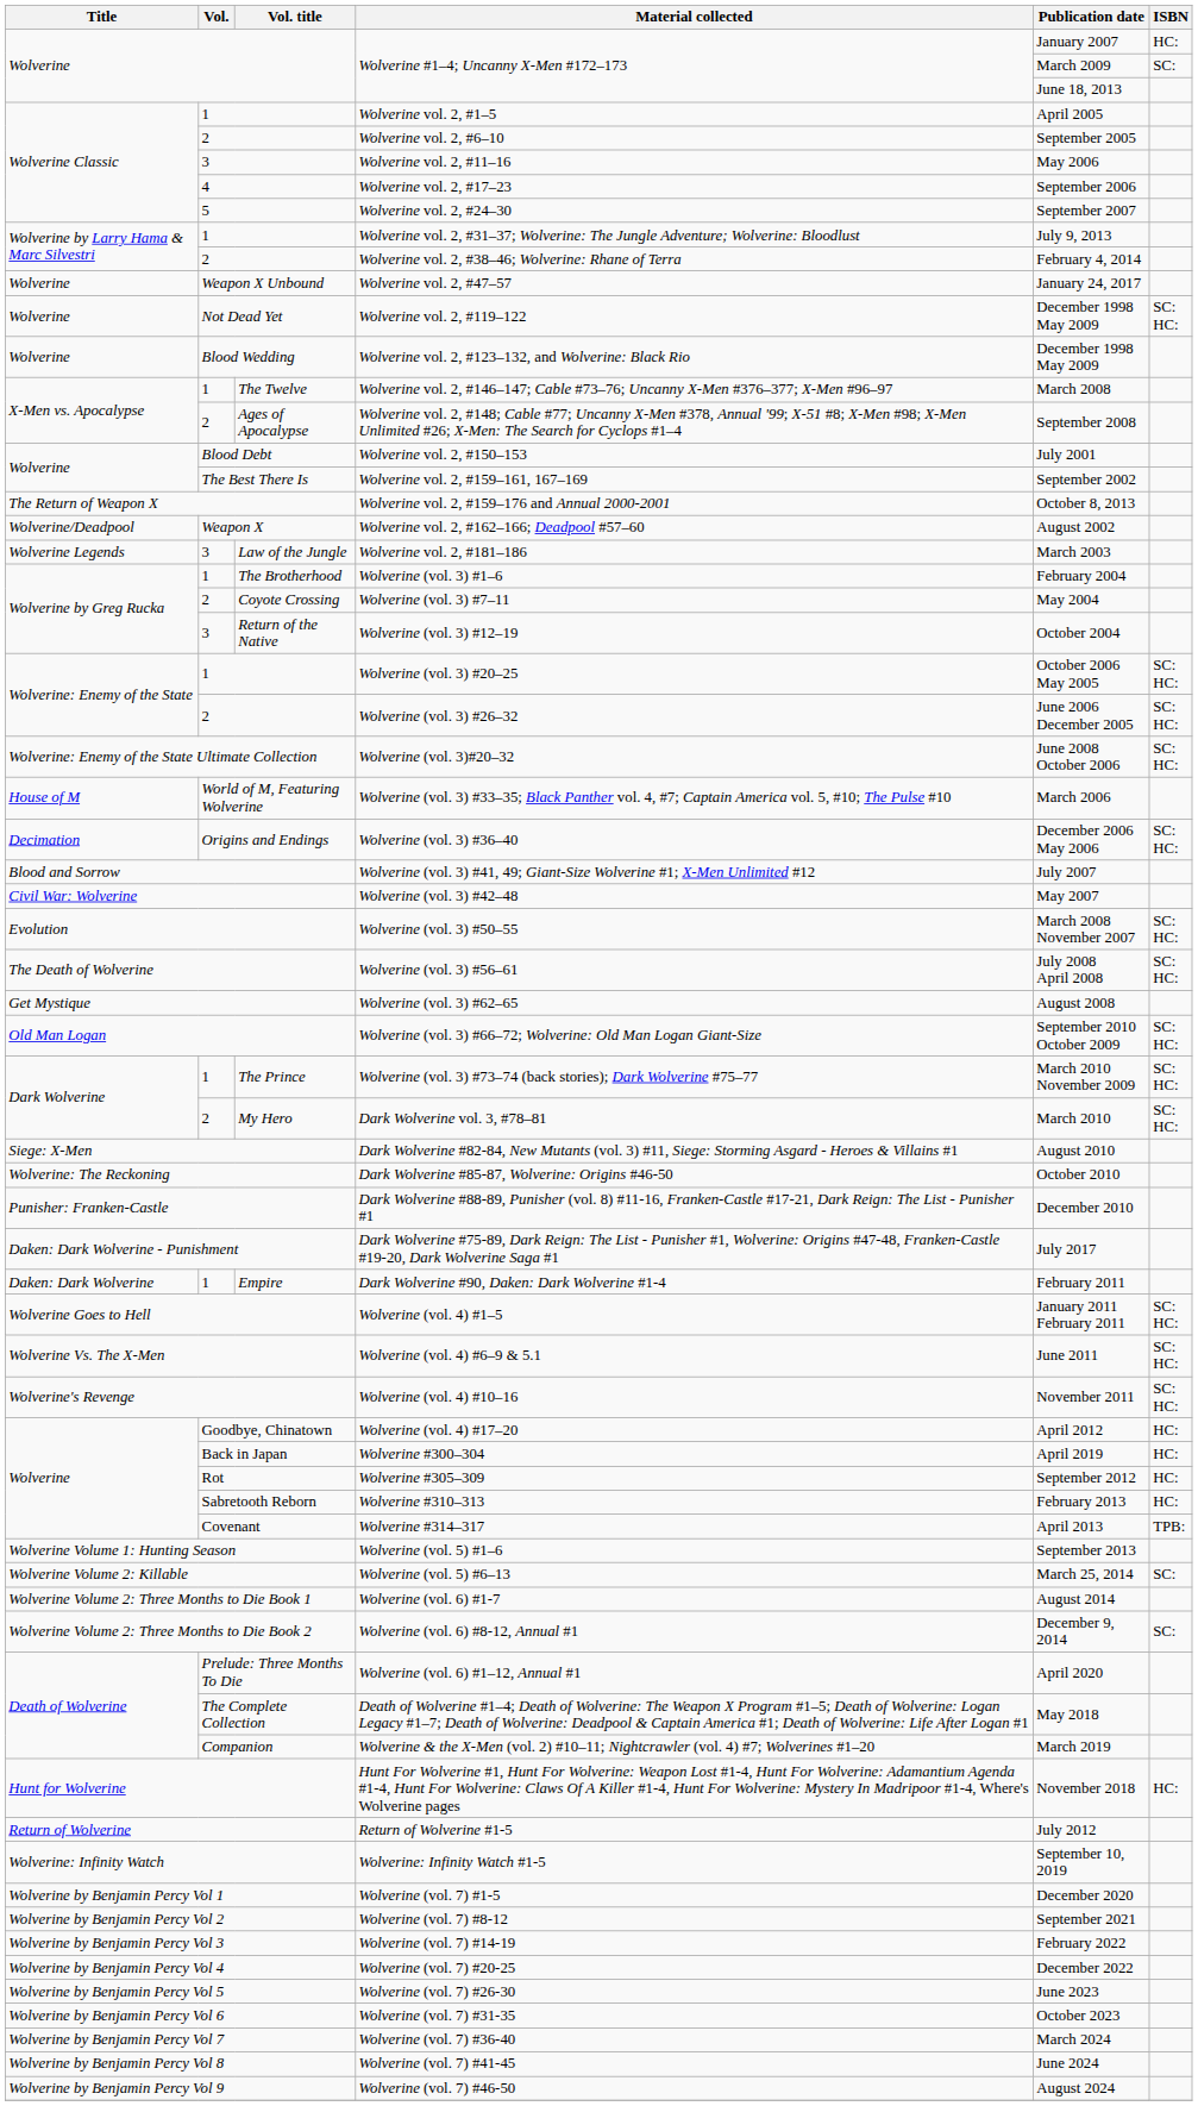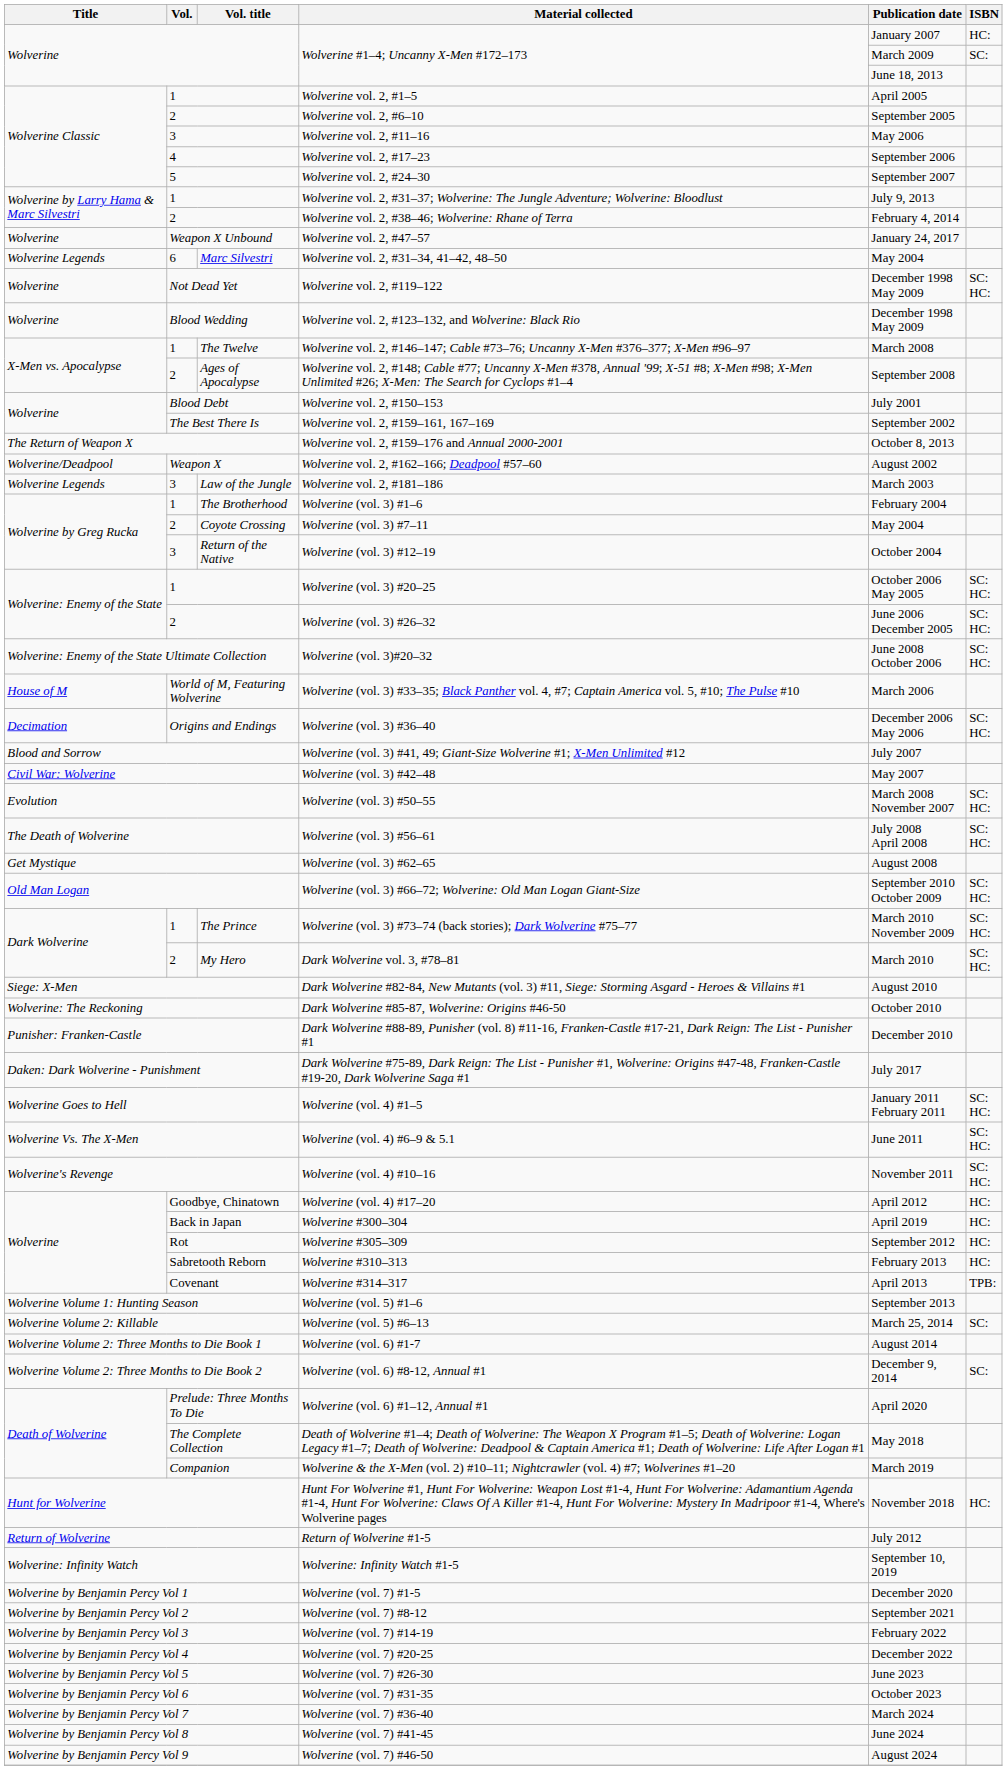 <table class="wikitable">
 <tr>
 <th>Title</th>
 <th>Vol.</th>
 <th>Vol. title</th>
 <th>Material collected</th>
 <th>Publication date</th>
 <th>ISBN</th>
 </tr>
 <tr>
 <td colspan="3" rowspan="3"><em>Wolverine</em></td>
 <td rowspan="3"><em>Wolverine</em> #1–4; <em>Uncanny X-Men</em> #172–173</td>
 <td>January 2007</td>
 <td style="white-space:nowrap">HC: </td>
 </tr>
 <tr>
 <td>March 2009</td>
 <td>SC: </td>
 </tr>
 <tr>
 <td>June 18, 2013</td>
 <td></td>
 </tr>
 <tr>
 <td rowspan="5"><em>Wolverine Classic</em></td>
 <td colspan="2">1</td>
 <td><em>Wolverine</em> vol. 2, #1–5</td>
 <td>April 2005</td>
 <td></td>
 </tr>
 <tr>
 <td colspan="2">2</td>
 <td><em>Wolverine</em> vol. 2, #6–10</td>
 <td>September 2005</td>
 <td></td>
 </tr>
 <tr>
 <td colspan="2">3</td>
 <td><em>Wolverine</em> vol. 2, #11–16</td>
 <td>May 2006</td>
 <td></td>
 </tr>
 <tr>
 <td colspan="2">4</td>
 <td><em>Wolverine</em> vol. 2, #17–23</td>
 <td>September 2006</td>
 <td></td>
 </tr>
 <tr>
 <td colspan="2">5</td>
 <td><em>Wolverine</em> vol. 2, #24–30</td>
 <td>September 2007</td>
 <td></td>
 </tr>
 <tr>
 <td rowspan="2"><em>Wolverine by <a href='#'>Larry Hama</a> & <a href='#'>Marc Silvestri</a></em></td>
 <td colspan="2">1</td>
 <td><em>Wolverine</em> vol. 2, #31–37; <em>Wolverine: The Jungle Adventure;</em> <em>Wolverine: Bloodlust</em></td>
 <td>July 9, 2013</td>
 <td></td>
 </tr>
 <tr>
 <td colspan="2">2</td>
 <td><em>Wolverine</em> vol. 2, #38–46; <em>Wolverine: Rhane of Terra</em></td>
 <td>February 4, 2014</td>
 <td></td>
 </tr>
 <tr>
 <td><em>Wolverine</em></td>
 <td colspan="2"><em>Weapon X Unbound</em></td>
 <td><em>Wolverine</em> vol. 2, #47–57</td>
 <td>January 24, 2017</td>
+<td></td>
+</tr>
+<tr>
+<td><em>Wolverine Legends</em></td>
+<td>6</td>
+<td><em><a href='#'>Marc Silvestri</a></em></td>
+<td><em>Wolverine</em> vol. 2, #31–34, 41–42, 48–50</td>
+<td>May 2004</td>
 <td></td>
 </tr>
 <tr>
 <td><em>Wolverine</em></td>
 <td colspan="2"><em>Not Dead Yet</em></td>
 <td><em>Wolverine</em> vol. 2, #119–122</td>
 <td>December 1998<br>May 2009</td>
 <td>SC: <br>HC: </td>
 </tr>
 <tr>
 <td><em>Wolverine</em></td>
 <td colspan="2"><em>Blood Wedding</em></td>
 <td><em>Wolverine</em> vol. 2, #123–132, and <em>Wolverine: Black Rio</em></td>
 <td>December 1998<br>May 2009</td>
 <td><br></td>
 </tr>
 <tr>
 <td rowspan="2"><em>X-Men vs. Apocalypse</em></td>
 <td>1</td>
 <td><em>The Twelve</em></td>
 <td><em>Wolverine</em> vol. 2, #146–147; <em>Cable</em> #73–76; <em>Uncanny X-Men</em> #376–377; <em>X-Men</em> #96–97</td>
 <td>March 2008</td>
 <td></td>
 </tr>
 <tr>
 <td>2</td>
 <td><em>Ages of Apocalypse</em></td>
 <td><em>Wolverine</em> vol. 2, #148; <em>Cable</em> #77; <em>Uncanny X-Men</em> #378, <em>Annual '99</em>; <em>X-51</em> #8; <em>X-Men</em> #98; <em>X-Men Unlimited</em> #26; <em>X-Men: The Search for Cyclops</em> #1–4</td>
 <td style="white-space:nowrap">September 2008</td>
 <td></td>
 </tr>
 <tr>
 <td rowspan="2"><em>Wolverine</em></td>
 <td colspan="2"><em>Blood Debt</em></td>
 <td><em>Wolverine</em> vol. 2, #150–153</td>
 <td>July 2001</td>
 <td></td>
 </tr>
 <tr>
 <td colspan="2"><em>The Best There Is</em></td>
 <td><em>Wolverine</em> vol. 2, #159–161, 167–169</td>
 <td>September 2002</td>
 <td></td>
 </tr>
 <tr>
 <td colspan="3"><em>The Return of Weapon X</em></td>
 <td><em>Wolverine</em> vol. 2, #159–176 and <em>Annual 2000-2001</em></td>
 <td>October 8, 2013</td>
 <td></td>
 </tr>
 <tr>
 <td><em>Wolverine/Deadpool</em></td>
 <td colspan="2"><em>Weapon X</em></td>
 <td><em>Wolverine</em> vol. 2, #162–166; <em><a href='#'>Deadpool</a></em> #57–60</td>
 <td>August 2002</td>
 <td></td>
 </tr>
 <tr>
 <td><em>Wolverine Legends</em></td>
 <td>3</td>
 <td><em>Law of the Jungle</em></td>
 <td><em>Wolverine</em> vol. 2, #181–186</td>
 <td>March 2003</td>
 <td></td>
 </tr>
 <tr>
 <td rowspan="3"><em>Wolverine by Greg Rucka</em></td>
 <td>1</td>
 <td><em>The Brotherhood</em></td>
 <td><em>Wolverine</em> (vol. 3) #1–6</td>
 <td>February 2004</td>
 <td></td>
 </tr>
 <tr>
 <td>2</td>
 <td><em>Coyote Crossing</em></td>
 <td><em>Wolverine</em> (vol. 3) #7–11</td>
 <td>May 2004</td>
 <td></td>
 </tr>
 <tr>
 <td>3</td>
 <td><em>Return of the Native</em></td>
 <td><em>Wolverine</em> (vol. 3) #12–19</td>
 <td>October 2004</td>
 <td></td>
 </tr>
 <tr>
 <td rowspan="2"><em>Wolverine: Enemy of the State</em></td>
 <td colspan="2">1</td>
 <td><em>Wolverine</em> (vol. 3) #20–25</td>
 <td>October 2006<br>May 2005</td>
 <td>SC: <br>HC: </td>
 </tr>
 <tr>
 <td colspan="2">2</td>
 <td><em>Wolverine</em> (vol. 3) #26–32</td>
 <td>June 2006<br>December 2005</td>
 <td>SC: <br>HC: </td>
 </tr>
 <tr>
 <td colspan="3"><em>Wolverine: Enemy of the State Ultimate Collection</em></td>
 <td><em>Wolverine</em> (vol. 3)#20–32</td>
 <td>June 2008<br>October 2006</td>
 <td>SC: <br>HC: </td>
 </tr>
 <tr>
 <td><em><a href='#'>House of M</a></em></td>
 <td colspan="2"><em>World of M, Featuring Wolverine</em></td>
 <td><em>Wolverine</em> (vol. 3) #33–35; <em><a href='#'>Black Panther</a></em> vol. 4, #7; <em>Captain America</em> vol. 5, #10; <em><a href='#'>The Pulse</a></em> #10</td>
 <td>March 2006</td>
 <td></td>
 </tr>
 <tr>
 <td><em><a href='#'>Decimation</a></em></td>
 <td colspan="2"><em>Origins and Endings</em></td>
 <td><em>Wolverine</em> (vol. 3) #36–40</td>
 <td>December 2006<br>May 2006</td>
 <td>SC: <br>HC: </td>
 </tr>
 <tr>
 <td colspan="3"><em>Blood and Sorrow</em></td>
 <td><em>Wolverine</em> (vol. 3) #41, 49; <em>Giant-Size Wolverine</em> #1; <em><a href='#'>X-Men Unlimited</a></em> #12</td>
 <td>July 2007</td>
 <td></td>
 </tr>
 <tr>
 <td colspan="3"><em><a href='#'>Civil War: Wolverine</a></em></td>
 <td><em>Wolverine</em> (vol. 3) #42–48</td>
 <td>May 2007</td>
 <td></td>
 </tr>
 <tr>
 <td colspan="3"><em>Evolution</em></td>
 <td><em>Wolverine</em> (vol. 3) #50–55</td>
 <td>March 2008<br>November 2007</td>
 <td>SC: <br>HC: </td>
 </tr>
 <tr>
 <td colspan="3"><em>The Death of Wolverine</em></td>
 <td><em>Wolverine</em> (vol. 3) #56–61</td>
 <td>July 2008<br>April 2008</td>
 <td>SC: <br>HC: </td>
 </tr>
 <tr>
 <td colspan="3"><em>Get Mystique</em></td>
 <td><em>Wolverine</em> (vol. 3) #62–65</td>
 <td>August 2008</td>
 <td></td>
 </tr>
 <tr>
 <td colspan="3"><em><a href='#'>Old Man Logan</a></em></td>
 <td><em>Wolverine</em> (vol. 3) #66–72; <em>Wolverine: Old Man Logan Giant-Size</em></td>
 <td>September 2010<br>October 2009</td>
 <td>SC: <br>HC: </td>
 </tr>
 <tr>
 <td rowspan="2"><em>Dark Wolverine</em></td>
 <td>1</td>
 <td><em>The Prince</em></td>
 <td><em>Wolverine</em> (vol. 3) #73–74 (back stories); <em><a href='#'>Dark Wolverine</a></em> #75–77</td>
 <td>March 2010<br>November 2009</td>
 <td>SC: <br>HC: </td>
 </tr>
 <tr>
 <td>2</td>
 <td><em>My Hero</em></td>
 <td><em>Dark Wolverine</em> vol. 3, #78–81</td>
 <td>March 2010</td>
 <td>SC: <br>HC: </td>
 </tr>
 <tr>
 <td colspan="3"><em>Siege: X-Men</em></td>
 <td><em>Dark Wolverine</em> #82-84, <em>New Mutants</em> (vol. 3) #11, <em>Siege: Storming Asgard - Heroes & Villains</em> #1</td>
 <td>August 2010</td>
 <td></td>
 </tr>
 <tr>
 <td colspan="3"><em>Wolverine: The Reckoning</em></td>
 <td><em>Dark Wolverine</em> #85-87, <em>Wolverine: Origins</em> #46-50</td>
 <td>October 2010</td>
 <td></td>
 </tr>
 <tr>
 <td colspan="3"><em>Punisher: Franken-Castle</em></td>
 <td><em>Dark Wolverine</em> #88-89, <em>Punisher</em> (vol. 8) #11-16, <em>Franken-Castle</em> #17-21, <em>Dark Reign: The List - Punisher</em> #1</td>
 <td>December 2010</td>
 <td></td>
 </tr>
 <tr>
 <td colspan="3"><em>Daken: Dark Wolverine - Punishment</em></td>
 <td><em>Dark Wolverine</em> #75-89, <em>Dark Reign: The List - Punisher</em> #1<em>,</em> <em>Wolverine: Origins</em> #47-48, <em>Franken-Castle</em> #19-20, <em>Dark Wolverine Saga</em> #1</td>
 <td>July 2017</td>
 <td></td>
 </tr>
 <tr>
-<td><em>Daken: Dark Wolverine</em></td>
-<td>1</td>
-<td><em>Empire</em></td>
-<td><em>Dark Wolverine</em> #90, <em>Daken: Dark Wolverine</em> #1-4</td>
-<td>February 2011</td>
-<td></td>
-</tr>
-<tr>
 <td colspan="3"><em>Wolverine Goes to Hell</em></td>
 <td><em>Wolverine</em> (vol. 4) #1–5</td>
 <td>January 2011<br>February 2011</td>
 <td>SC: <br>HC: </td>
 </tr>
 <tr>
 <td colspan="3"><em>Wolverine Vs. The X-Men</em></td>
 <td><em>Wolverine</em> (vol. 4) #6–9 & 5.1</td>
 <td>June 2011</td>
 <td>SC: <br>HC: </td>
 </tr>
 <tr>
 <td colspan="3"><em>Wolverine's Revenge</em></td>
 <td><em>Wolverine</em> (vol. 4) #10–16</td>
 <td>November 2011</td>
 <td>SC: <br>HC: </td>
 </tr>
 <tr>
 <td rowspan="5"><em>Wolverine</em></td>
 <td colspan="2">Goodbye, Chinatown</td>
 <td><em>Wolverine</em> (vol. 4) #17–20</td>
 <td>April 2012</td>
 <td>HC: </td>
 </tr>
 <tr>
 <td colspan="2">Back in Japan</td>
 <td><em>Wolverine</em> #300–304</td>
 <td>April 2019</td>
 <td>HC: </td>
 </tr>
 <tr>
 <td colspan="2">Rot</td>
 <td><em>Wolverine</em> #305–309</td>
 <td>September 2012</td>
 <td>HC: </td>
 </tr>
 <tr>
 <td colspan="2">Sabretooth Reborn</td>
 <td><em>Wolverine</em> #310–313</td>
 <td>February 2013</td>
 <td>HC: </td>
 </tr>
 <tr>
 <td colspan="2">Covenant</td>
 <td><em>Wolverine</em> #314–317</td>
 <td>April 2013</td>
 <td>TPB: </td>
 </tr>
 <tr>
 <td colspan="3"><em>Wolverine Volume 1: Hunting Season</em></td>
 <td><em>Wolverine</em> (vol. 5) #1–6</td>
 <td>September 2013</td>
 <td></td>
 </tr>
 <tr>
 <td colspan="3"><em>Wolverine Volume 2: Killable</em></td>
 <td><em>Wolverine</em> (vol. 5) #6–13</td>
 <td>March 25, 2014</td>
 <td>SC: </td>
 </tr>
 <tr>
 <td colspan="3"><em>Wolverine Volume 2: Three Months to Die Book 1</em></td>
 <td><em>Wolverine</em> (vol. 6) #1-7</td>
 <td>August 2014</td>
 <td></td>
 </tr>
 <tr>
 <td colspan="3"><em>Wolverine Volume 2: Three Months to Die Book 2</em></td>
 <td><em>Wolverine</em> (vol. 6) #8-12, <em>Annual</em> #1</td>
 <td>December 9, 2014</td>
 <td>SC: </td>
 </tr>
 <tr>
 <td rowspan="3"><em><a href='#'>Death of Wolverine</a></em></td>
 <td colspan="2"><em>Prelude: Three Months To Die</em></td>
 <td><em>Wolverine</em> (vol. 6) #1–12, <em>Annual</em> #1</td>
 <td>April 2020</td>
 <td></td>
 </tr>
 <tr>
 <td colspan="2"><em>The Complete Collection</em></td>
 <td><em>Death of Wolverine</em> #1–4; <em>Death of Wolverine: The Weapon X Program</em> #1–5; <em>Death of Wolverine: Logan Legacy</em> #1–7; <em>Death of Wolverine: Deadpool & Captain America</em> #1; <em>Death of Wolverine: Life After Logan</em> #1</td>
 <td>May 2018</td>
 <td></td>
 </tr>
 <tr>
 <td colspan="2"><em>Companion</em></td>
 <td><em>Wolverine & the X-Men</em> (vol. 2) #10–11; <em>Nightcrawler</em> (vol. 4) #7; <em>Wolverines</em> #1–20</td>
 <td>March 2019</td>
 <td></td>
 </tr>
 <tr>
 <td colspan="3"><em><a href='#'>Hunt for Wolverine</a></em></td>
 <td><em>Hunt For Wolverine</em> #1, <em>Hunt For Wolverine: Weapon Lost</em> #1-4, <em>Hunt For Wolverine: Adamantium Agenda</em> #1-4, <em>Hunt For Wolverine: Claws Of A Killer</em> #1-4, <em>Hunt For Wolverine: Mystery In Madripoor</em> #1-4, Where's Wolverine pages</td>
 <td>November 2018</td>
 <td>HC: </td>
 </tr>
 <tr>
 <td colspan="3"><em><a href='#'>Return of Wolverine</a></em></td>
 <td><em>Return of Wolverine</em> #1-5</td>
 <td>July 2012</td>
 <td></td>
 </tr>
 <tr>
 <td colspan="3"><em>Wolverine: Infinity Watch</em></td>
 <td><em>Wolverine: Infinity Watch</em> #1-5</td>
 <td>September 10, 2019</td>
 <td></td>
 </tr>
 <tr>
 <td colspan="3"><em>Wolverine by Benjamin Percy Vol 1</em></td>
 <td><em>Wolverine</em> (vol. 7) #1-5</td>
 <td>December 2020</td>
 <td></td>
 </tr>
 <tr>
 <td colspan="3"><em>Wolverine by Benjamin Percy Vol 2</em></td>
 <td><em>Wolverine</em> (vol. 7) #8-12</td>
 <td>September 2021</td>
 <td></td>
 </tr>
 <tr>
 <td colspan="3"><em>Wolverine by Benjamin Percy Vol 3</em></td>
 <td><em>Wolverine</em> (vol. 7) #14-19</td>
 <td>February 2022</td>
 <td></td>
 </tr>
 <tr>
 <td colspan="3"><em>Wolverine by Benjamin Percy Vol 4</em></td>
 <td><em>Wolverine</em> (vol. 7) #20-25</td>
 <td>December 2022</td>
 <td></td>
 </tr>
 <tr>
 <td colspan="3"><em>Wolverine by Benjamin Percy Vol 5</em></td>
 <td><em>Wolverine</em> (vol. 7) #26-30</td>
 <td>June 2023</td>
 <td></td>
 </tr>
 <tr>
 <td colspan="3"><em>Wolverine by Benjamin Percy Vol 6</em></td>
 <td><em>Wolverine</em> (vol. 7) #31-35</td>
 <td>October 2023</td>
 <td></td>
 </tr>
 <tr>
 <td colspan="3"><em>Wolverine by Benjamin Percy Vol 7</em></td>
 <td><em>Wolverine</em> (vol. 7) #36-40</td>
 <td>March 2024</td>
 <td></td>
 </tr>
 <tr>
 <td colspan="3"><em>Wolverine by Benjamin Percy Vol 8</em></td>
 <td><em>Wolverine</em> (vol. 7) #41-45</td>
 <td>June 2024</td>
 <td></td>
 </tr>
 <tr>
 <td colspan="3"><em>Wolverine by Benjamin Percy Vol 9</em></td>
 <td><em>Wolverine</em> (vol. 7) #46-50</td>
 <td>August 2024</td>
 <td></td>
 </tr>
 <tr>
 </tr>
 </table>
